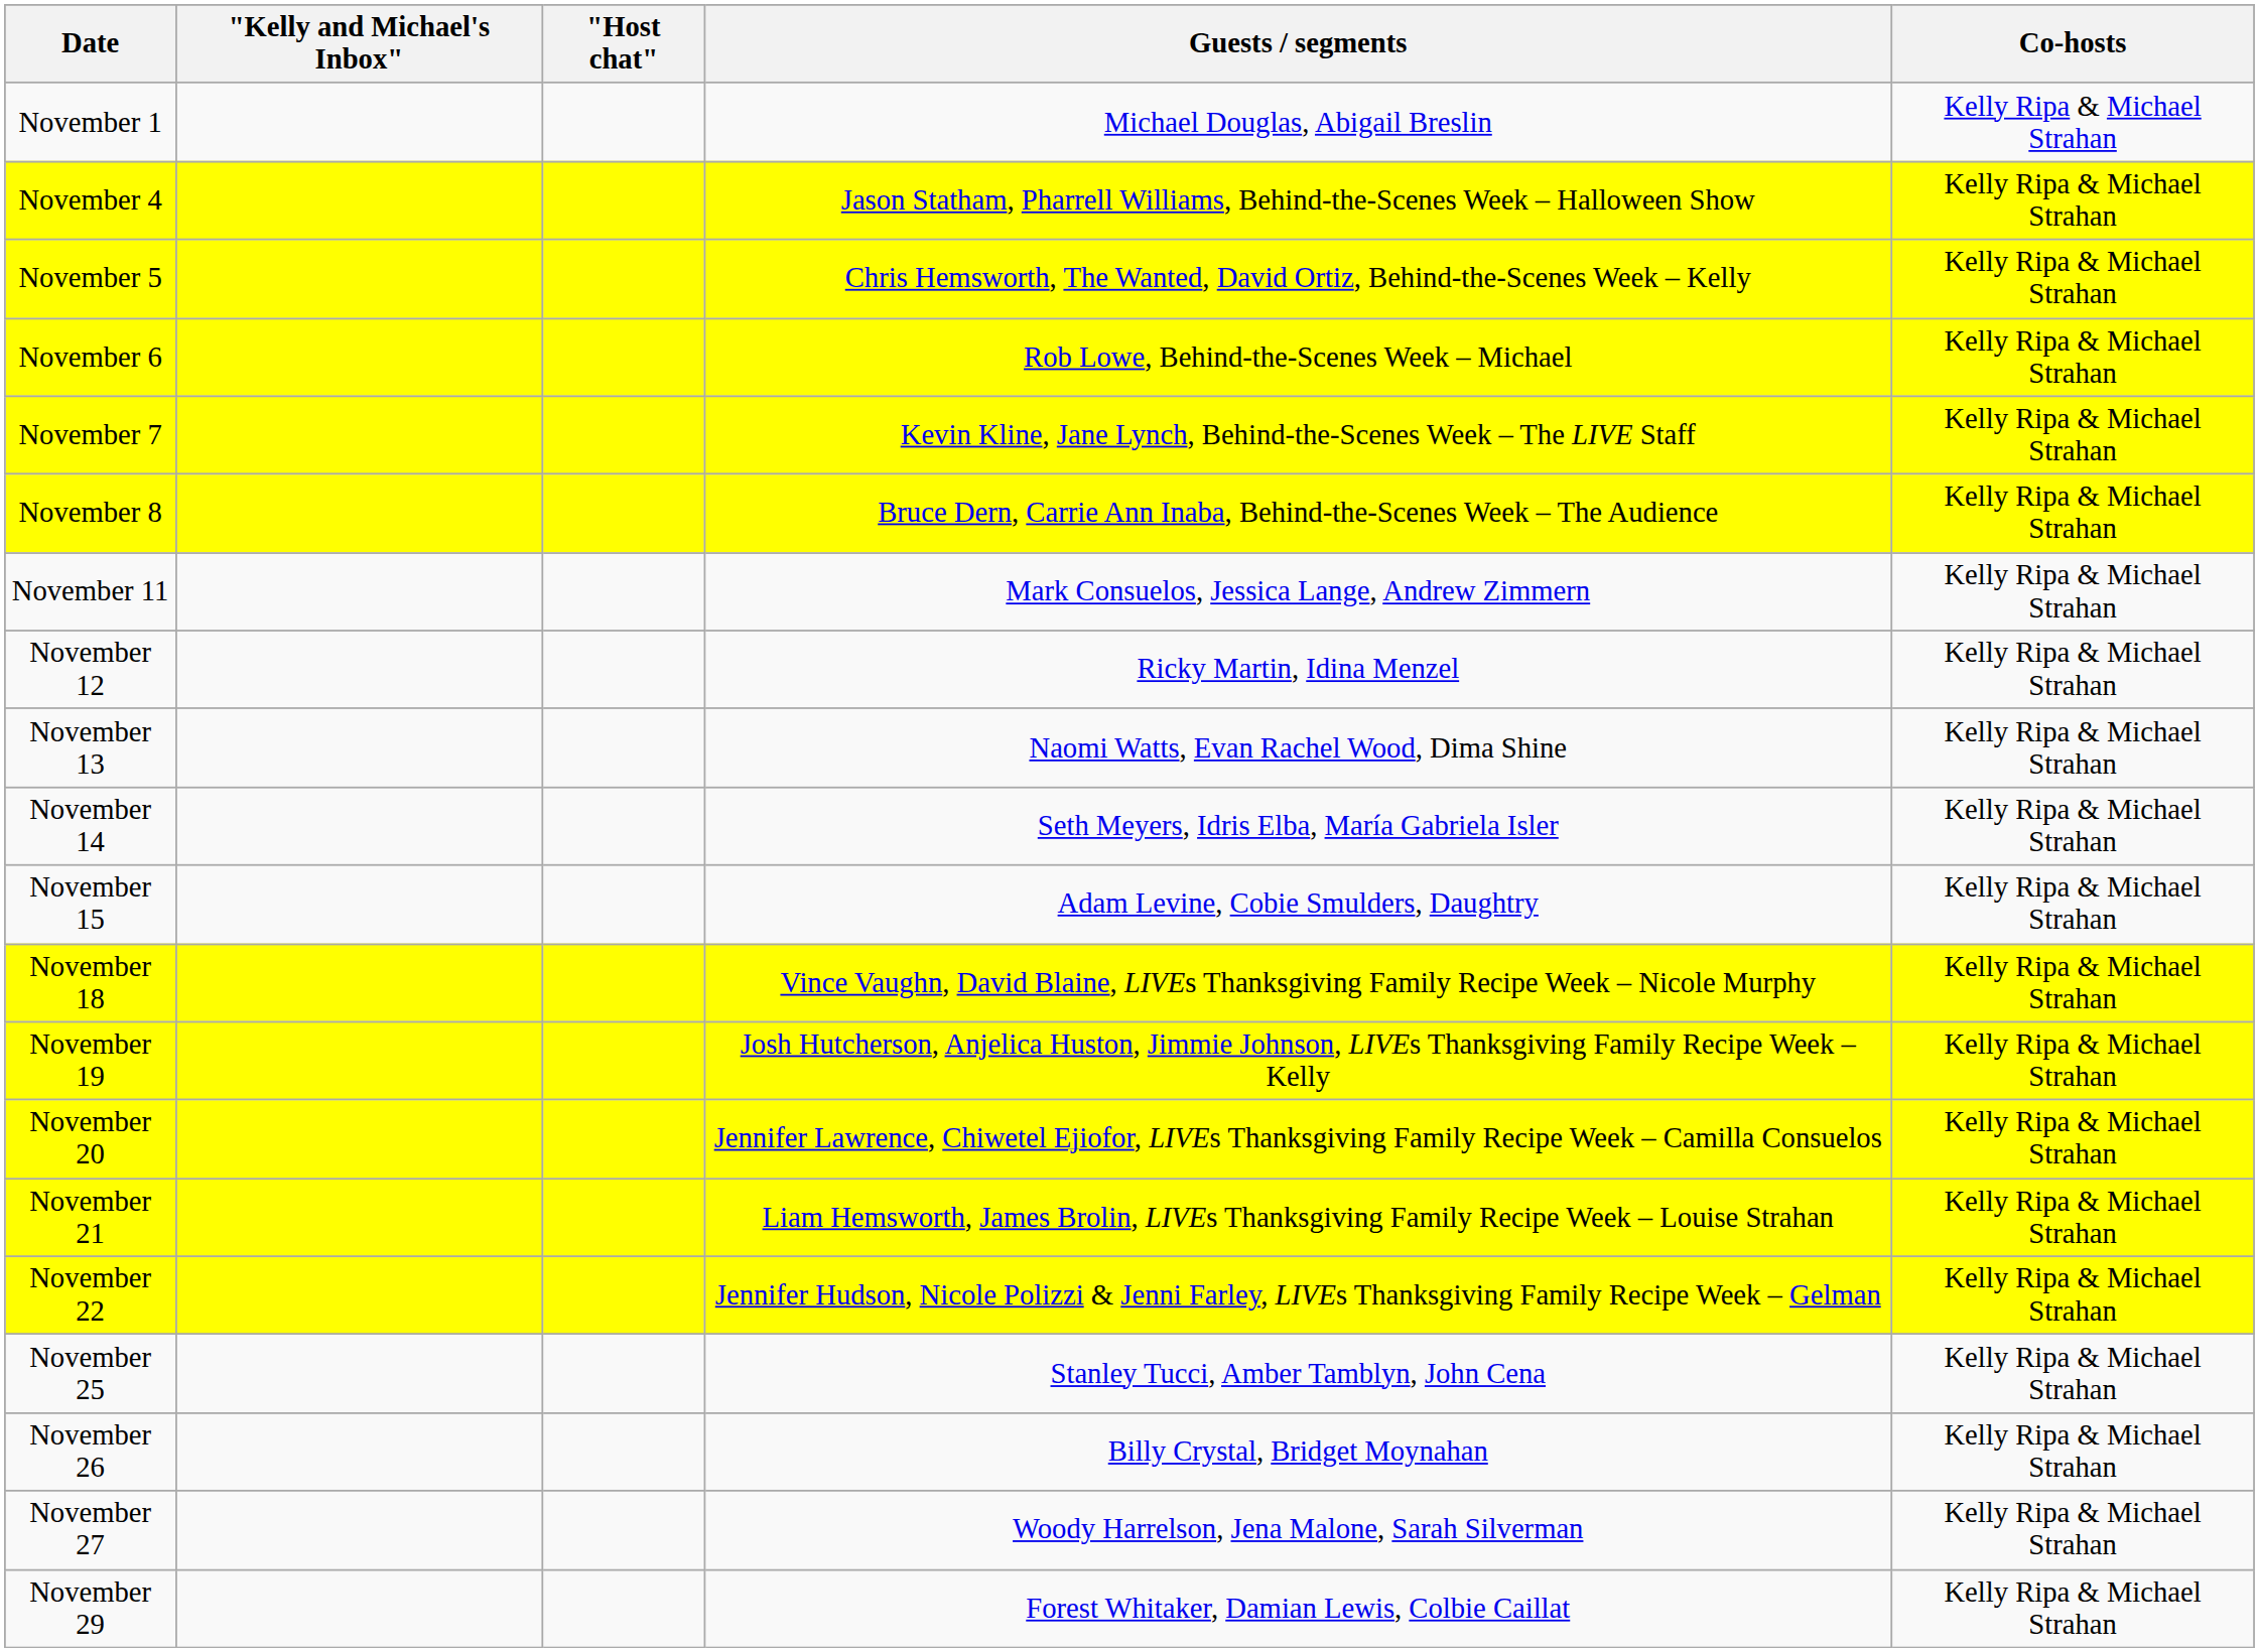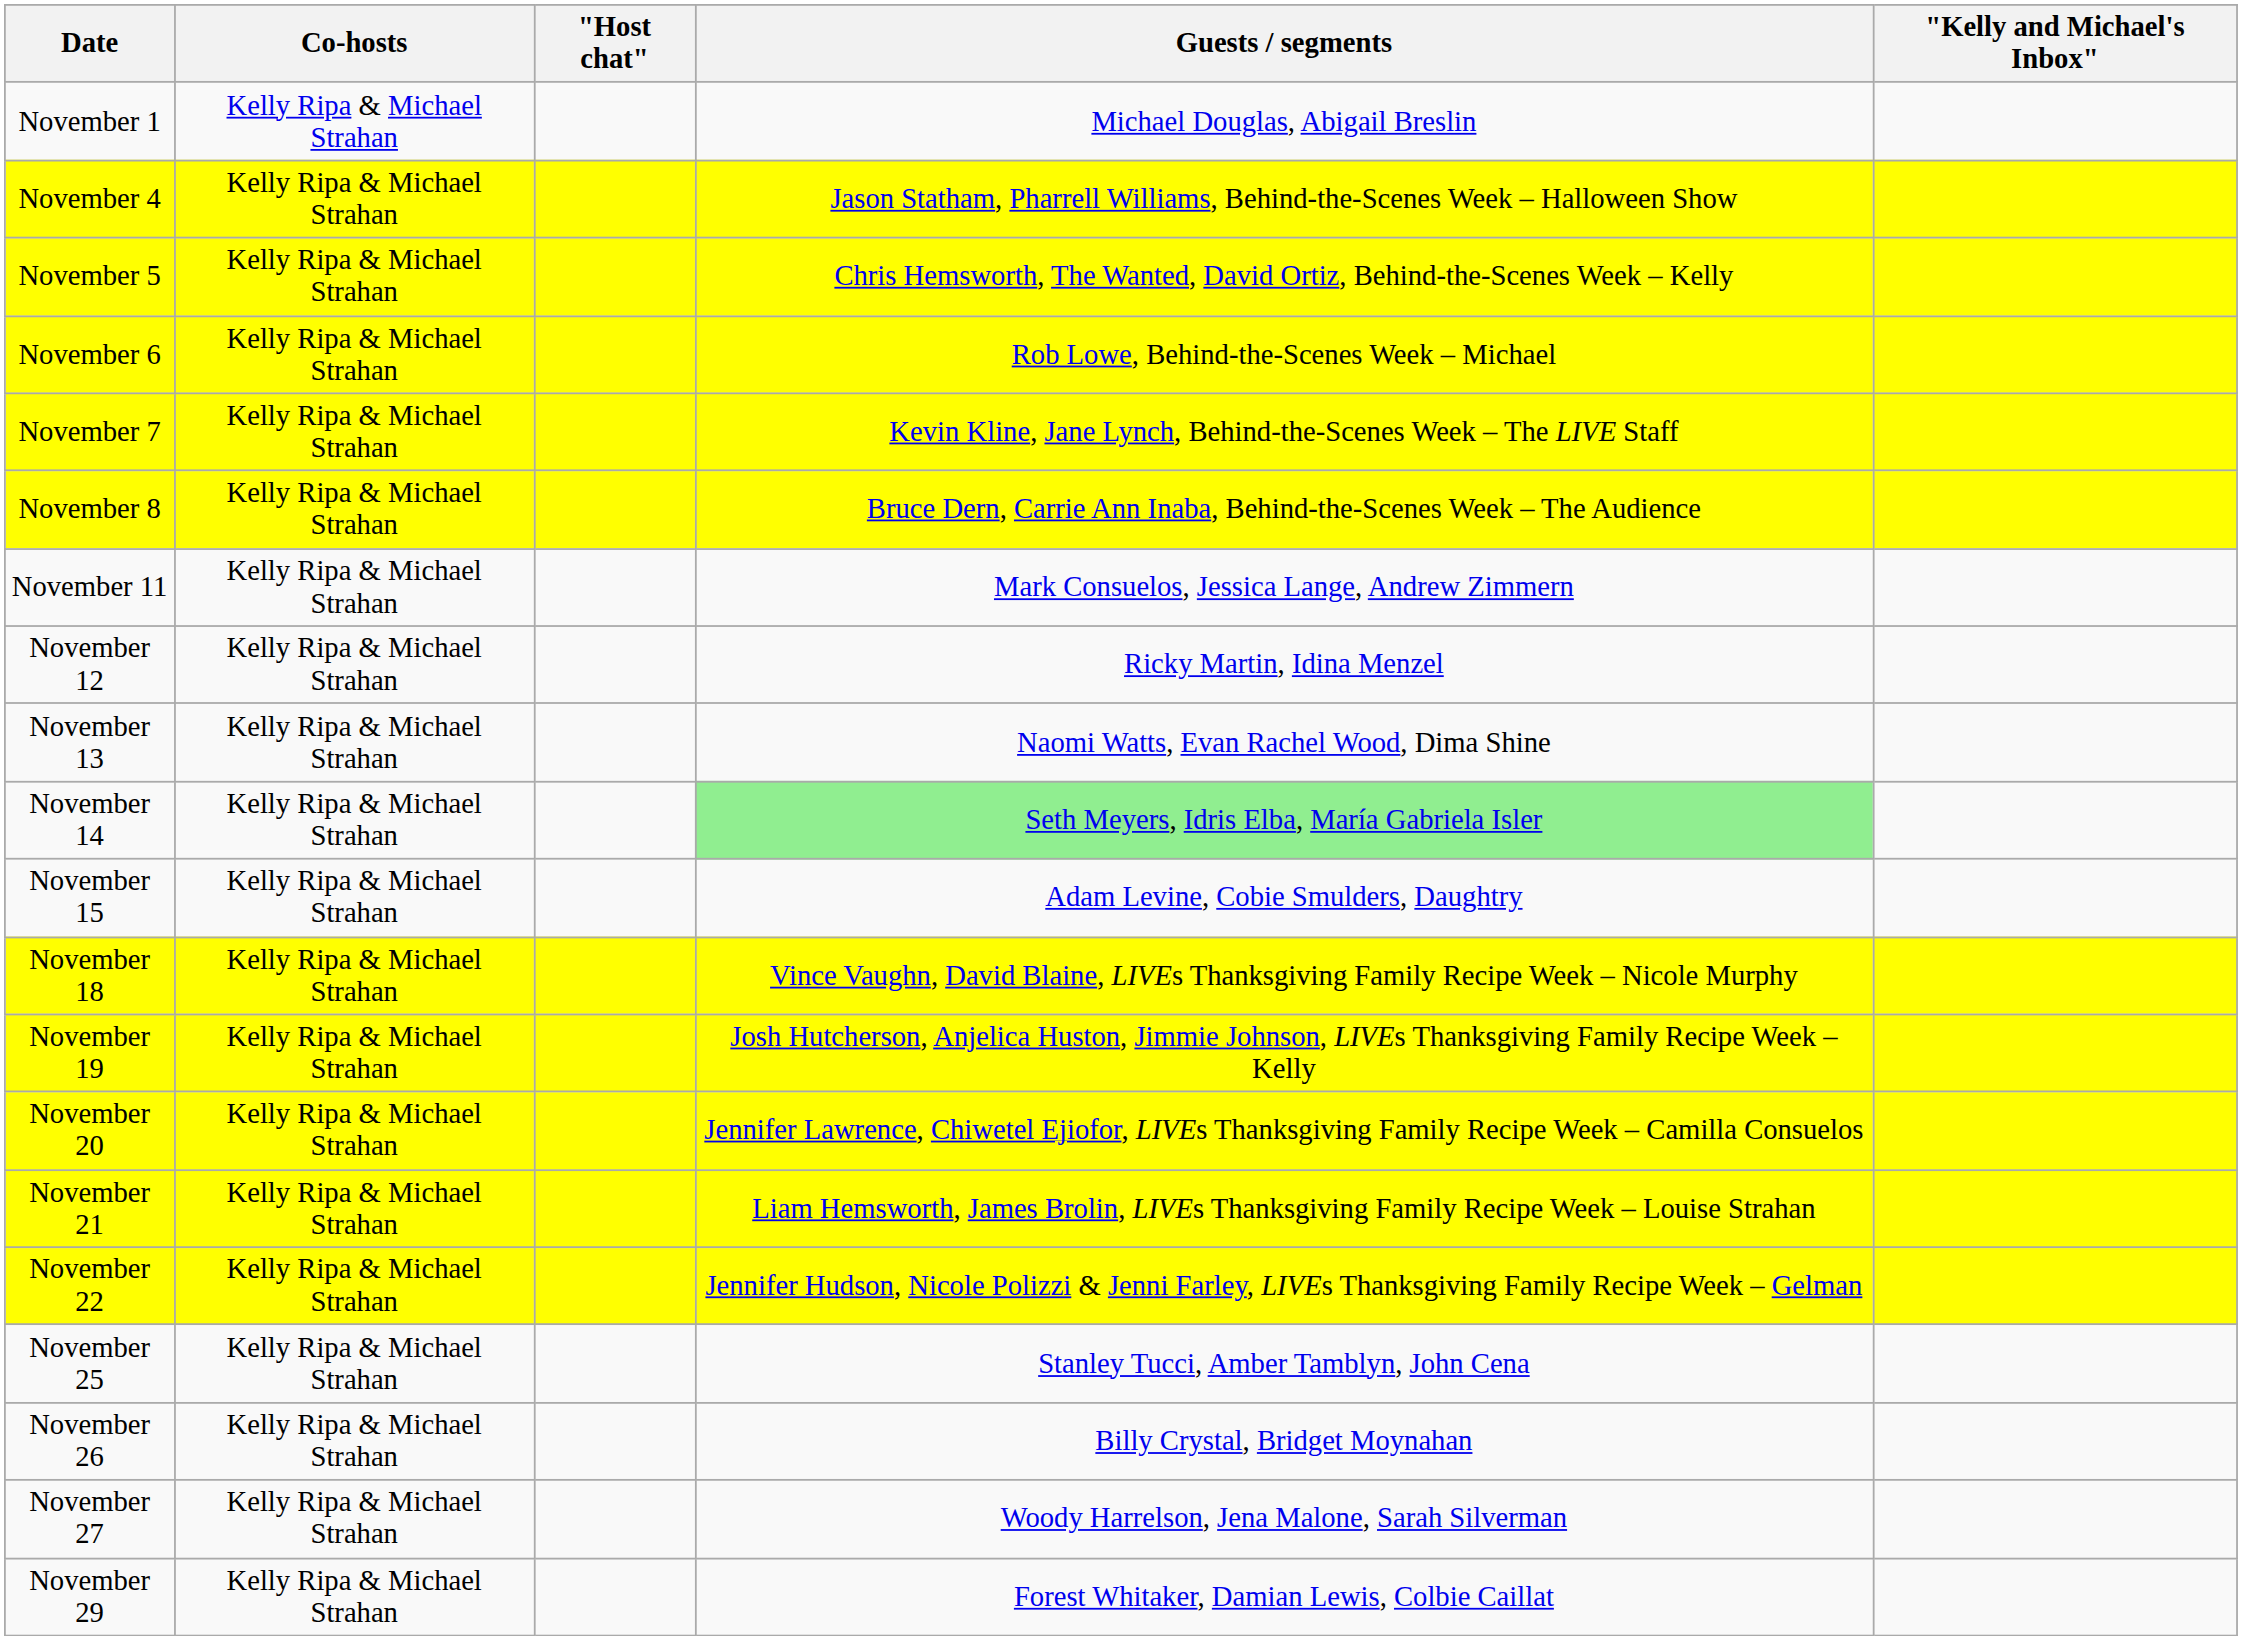 <table class="wikitable sortable" style="text-align:center;">
 <tr>
 <th>Date</th>
-<th>"Kelly and Michael's Inbox"</th>
+<th>Co-hosts</th>
 <th>"Host chat"</th>
 <th>Guests / segments</th>
-<th>Co-hosts</th>
+<th>"Kelly and Michael's Inbox"</th>
 </tr>
 <tr>
 <td>November 1</td>
-<td></td>
+<td><a href='#'>Kelly Ripa</a> & <a href='#'>Michael Strahan</a></td>
 <td></td>
 <td><a href='#'>Michael Douglas</a>, <a href='#'>Abigail Breslin</a></td>
-<td><a href='#'>Kelly Ripa</a> & <a href='#'>Michael Strahan</a></td>
+<td></td>
 </tr>
 <tr style="background:yellow;">
 <td>November 4</td>
-<td></td>
+<td>Kelly Ripa & Michael Strahan</td>
 <td></td>
 <td><a href='#'>Jason Statham</a>, <a href='#'>Pharrell Williams</a>, Behind-the-Scenes Week – Halloween Show</td>
-<td>Kelly Ripa & Michael Strahan</td>
+<td></td>
 </tr>
 <tr style="background:yellow;">
 <td>November 5</td>
-<td></td>
+<td>Kelly Ripa & Michael Strahan</td>
 <td></td>
 <td><a href='#'>Chris Hemsworth</a>, <a href='#'>The Wanted</a>, <a href='#'>David Ortiz</a>, Behind-the-Scenes Week – Kelly</td>
-<td>Kelly Ripa & Michael Strahan</td>
+<td></td>
 </tr>
 <tr style="background:yellow;">
 <td>November 6</td>
-<td></td>
+<td>Kelly Ripa & Michael Strahan</td>
 <td></td>
 <td><a href='#'>Rob Lowe</a>, Behind-the-Scenes Week – Michael</td>
-<td>Kelly Ripa & Michael Strahan</td>
+<td></td>
 </tr>
 <tr style="background:yellow;">
 <td>November 7</td>
-<td></td>
+<td>Kelly Ripa & Michael Strahan</td>
 <td></td>
 <td><a href='#'>Kevin Kline</a>, <a href='#'>Jane Lynch</a>, Behind-the-Scenes Week – The <em>LIVE</em> Staff</td>
-<td>Kelly Ripa & Michael Strahan</td>
+<td></td>
 </tr>
 <tr style="background:yellow;">
 <td>November 8</td>
-<td></td>
+<td>Kelly Ripa & Michael Strahan</td>
 <td></td>
 <td><a href='#'>Bruce Dern</a>, <a href='#'>Carrie Ann Inaba</a>, Behind-the-Scenes Week – The Audience</td>
-<td>Kelly Ripa & Michael Strahan</td>
+<td></td>
 </tr>
 <tr>
 <td>November 11</td>
-<td></td>
+<td>Kelly Ripa & Michael Strahan</td>
 <td></td>
 <td><a href='#'>Mark Consuelos</a>, <a href='#'>Jessica Lange</a>, <a href='#'>Andrew Zimmern</a></td>
-<td>Kelly Ripa & Michael Strahan</td>
+<td></td>
 </tr>
 <tr>
 <td>November 12</td>
-<td></td>
+<td>Kelly Ripa & Michael Strahan</td>
 <td></td>
 <td><a href='#'>Ricky Martin</a>, <a href='#'>Idina Menzel</a></td>
-<td>Kelly Ripa & Michael Strahan</td>
+<td></td>
 </tr>
 <tr>
 <td>November 13</td>
-<td></td>
+<td>Kelly Ripa & Michael Strahan</td>
 <td></td>
 <td><a href='#'>Naomi Watts</a>, <a href='#'>Evan Rachel Wood</a>, Dima Shine</td>
-<td>Kelly Ripa & Michael Strahan</td>
+<td></td>
 </tr>
 <tr>
 <td>November 14</td>
+<td>Kelly Ripa & Michael Strahan</td>
 <td></td>
+<td style="background: lightgreen;"><a href='#'>Seth Meyers</a>, <a href='#'>Idris Elba</a>, <a href='#'>María Gabriela Isler</a></td>
 <td></td>
-<td><a href='#'>Seth Meyers</a>, <a href='#'>Idris Elba</a>, <a href='#'>María Gabriela Isler</a></td>
-<td>Kelly Ripa & Michael Strahan</td>
 </tr>
 <tr>
 <td>November 15</td>
-<td></td>
+<td>Kelly Ripa & Michael Strahan</td>
 <td></td>
 <td><a href='#'>Adam Levine</a>, <a href='#'>Cobie Smulders</a>, <a href='#'>Daughtry</a></td>
-<td>Kelly Ripa & Michael Strahan</td>
+<td></td>
 </tr>
 <tr style="background:yellow;">
 <td>November 18</td>
-<td></td>
+<td>Kelly Ripa & Michael Strahan</td>
 <td></td>
 <td><a href='#'>Vince Vaughn</a>, <a href='#'>David Blaine</a>, <em>LIVE</em>s Thanksgiving Family Recipe Week – Nicole Murphy</td>
-<td>Kelly Ripa & Michael Strahan</td>
+<td></td>
 </tr>
 <tr style="background:yellow;">
 <td>November 19</td>
-<td></td>
+<td>Kelly Ripa & Michael Strahan</td>
 <td></td>
 <td><a href='#'>Josh Hutcherson</a>, <a href='#'>Anjelica Huston</a>, <a href='#'>Jimmie Johnson</a>, <em>LIVE</em>s Thanksgiving Family Recipe Week – Kelly</td>
-<td>Kelly Ripa & Michael Strahan</td>
+<td></td>
 </tr>
 <tr style="background:yellow;">
 <td>November 20</td>
-<td></td>
+<td>Kelly Ripa & Michael Strahan</td>
 <td></td>
 <td><a href='#'>Jennifer Lawrence</a>, <a href='#'>Chiwetel Ejiofor</a>, <em>LIVE</em>s Thanksgiving Family Recipe Week – Camilla Consuelos</td>
-<td>Kelly Ripa & Michael Strahan</td>
+<td></td>
 </tr>
 <tr style="background:yellow;">
 <td>November 21</td>
-<td></td>
+<td>Kelly Ripa & Michael Strahan</td>
 <td></td>
 <td><a href='#'>Liam Hemsworth</a>, <a href='#'>James Brolin</a>, <em>LIVE</em>s Thanksgiving Family Recipe Week – Louise Strahan</td>
-<td>Kelly Ripa & Michael Strahan</td>
+<td></td>
 </tr>
 <tr style="background:yellow;">
 <td>November 22</td>
-<td></td>
+<td>Kelly Ripa & Michael Strahan</td>
 <td></td>
 <td><a href='#'>Jennifer Hudson</a>, <a href='#'>Nicole Polizzi</a> & <a href='#'>Jenni Farley</a>, <em>LIVE</em>s Thanksgiving Family Recipe Week – <a href='#'>Gelman</a></td>
-<td>Kelly Ripa & Michael Strahan</td>
+<td></td>
 </tr>
 <tr>
 <td>November 25</td>
-<td></td>
+<td>Kelly Ripa & Michael Strahan</td>
 <td></td>
 <td><a href='#'>Stanley Tucci</a>, <a href='#'>Amber Tamblyn</a>, <a href='#'>John Cena</a></td>
-<td>Kelly Ripa & Michael Strahan</td>
+<td></td>
 </tr>
 <tr>
 <td>November 26</td>
-<td></td>
+<td>Kelly Ripa & Michael Strahan</td>
 <td></td>
 <td><a href='#'>Billy Crystal</a>, <a href='#'>Bridget Moynahan</a></td>
-<td>Kelly Ripa & Michael Strahan</td>
+<td></td>
 </tr>
 <tr>
 <td>November 27</td>
-<td></td>
+<td>Kelly Ripa & Michael Strahan</td>
 <td></td>
 <td><a href='#'>Woody Harrelson</a>, <a href='#'>Jena Malone</a>, <a href='#'>Sarah Silverman</a></td>
-<td>Kelly Ripa & Michael Strahan</td>
+<td></td>
 </tr>
 <tr>
 <td>November 29</td>
-<td></td>
+<td>Kelly Ripa & Michael Strahan</td>
 <td></td>
 <td><a href='#'>Forest Whitaker</a>, <a href='#'>Damian Lewis</a>, <a href='#'>Colbie Caillat</a></td>
-<td>Kelly Ripa & Michael Strahan</td>
+<td></td>
 </tr>
 </table>
